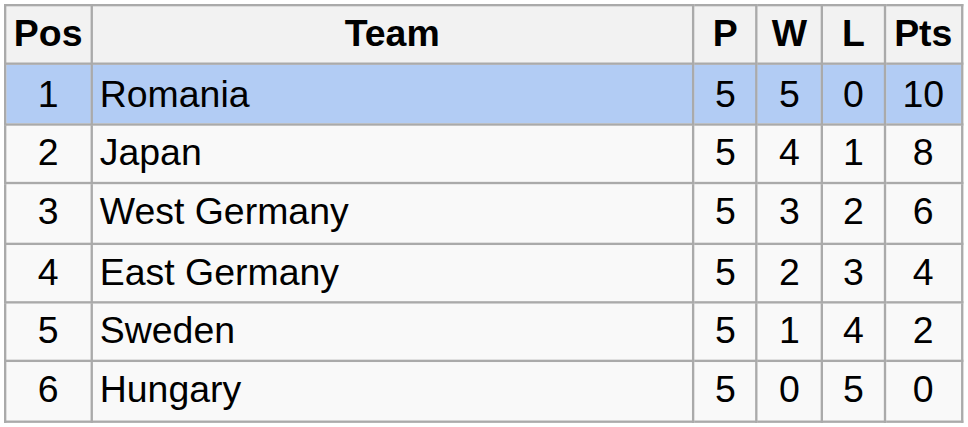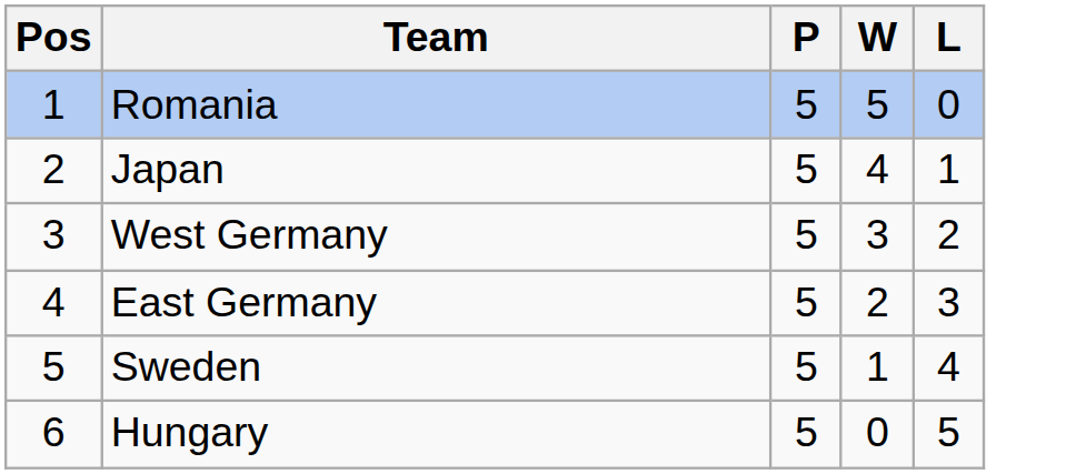 <table class="wikitable" style="font-size: 100%">
 <tr>
 <th width=15>Pos</th>
 <th width=250>Team</th>
 <th width=20>P</th>
 <th width=20>W</th>
 <th width=20>L</th>
-<th width=20>Pts</th>
 </tr>
 <tr align=center style="background: #b2ccf4;">
 <td>1</td>
 <td align="left"> Romania</td>
 <td>5</td>
 <td>5</td>
 <td>0</td>
-<td>10</td>
 </tr>
 <tr align=center>
 <td>2</td>
 <td align="left"> Japan</td>
 <td>5</td>
 <td>4</td>
 <td>1</td>
-<td>8</td>
 </tr>
 <tr align=center>
 <td>3</td>
 <td align="left"> West Germany</td>
 <td>5</td>
 <td>3</td>
 <td>2</td>
-<td>6</td>
 </tr>
 <tr align=center>
 <td>4</td>
 <td align="left"> East Germany</td>
 <td>5</td>
 <td>2</td>
 <td>3</td>
-<td>4</td>
 </tr>
 <tr align=center>
 <td>5</td>
 <td align="left"> Sweden</td>
 <td>5</td>
 <td>1</td>
 <td>4</td>
-<td>2</td>
 </tr>
 <tr align=center>
 <td>6</td>
 <td align="left"> Hungary</td>
 <td>5</td>
 <td>0</td>
 <td>5</td>
-<td>0</td>
 </tr>
 </table>
